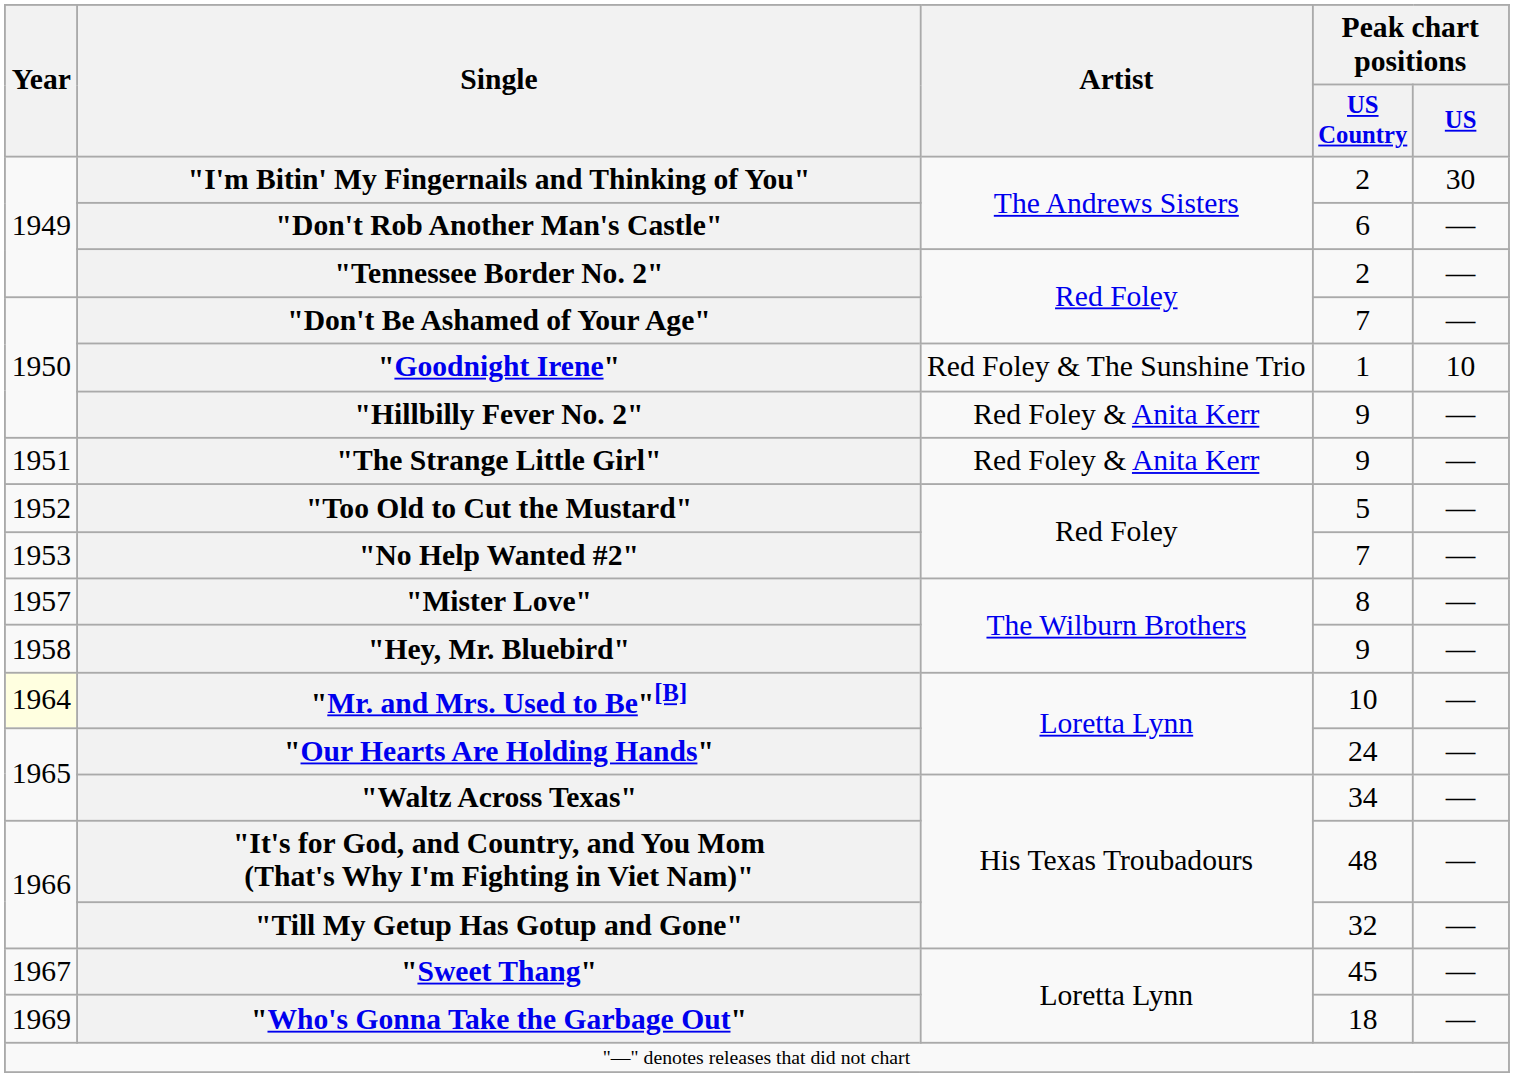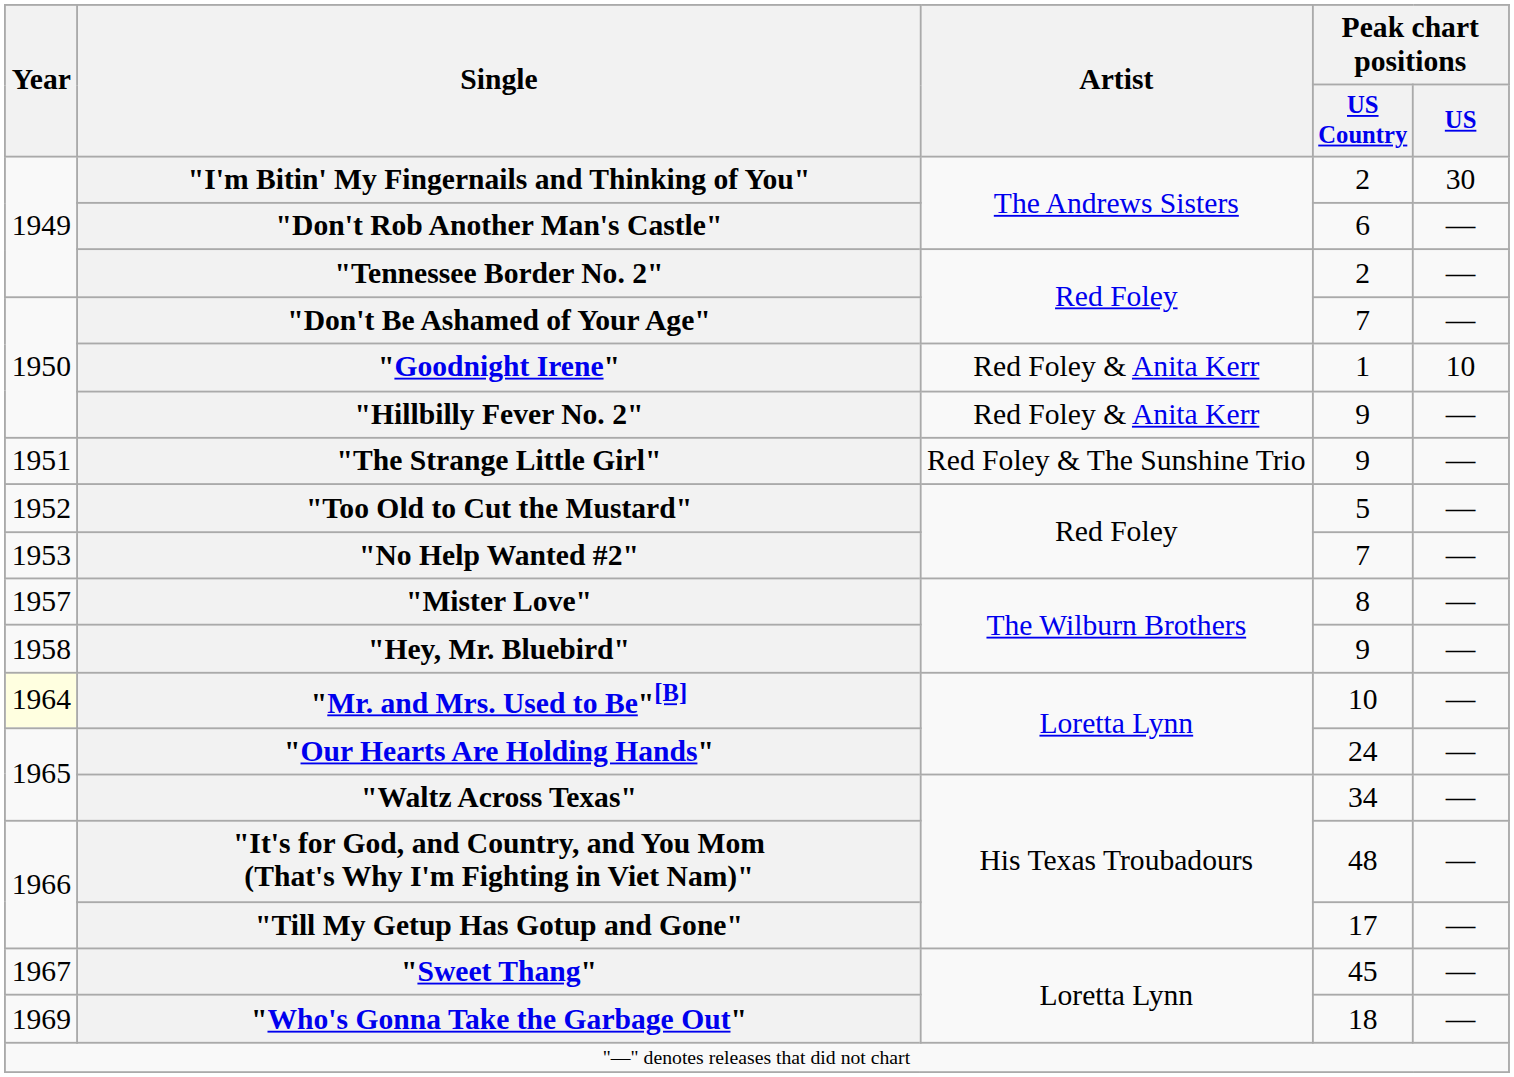 <table class="wikitable plainrowheaders" style="text-align:center;">
 <tr>
 <th rowspan="2">Year</th>
 <th rowspan="2" style="width:28em;">Single</th>
 <th rowspan="2">Artist</th>
 <th colspan="2">Peak chart<br>positions</th>
 </tr>
 <tr style="font-size:smaller;">
 <th width="45"><a href='#'>US Country</a></th>
 <th width="45"><a href='#'>US</a></th>
 </tr>
 <tr>
 <td rowspan="3">1949</td>
 <th scope="row">"I'm Bitin' My Fingernails and Thinking of You"</th>
 <td rowspan="2"><a href='#'>The Andrews Sisters</a></td>
 <td>2</td>
 <td>30</td>
 </tr>
 <tr>
 <th scope="row">"Don't Rob Another Man's Castle"</th>
 <td>6</td>
 <td>—</td>
 </tr>
 <tr>
 <th scope="row">"Tennessee Border No. 2"</th>
 <td rowspan="2"><a href='#'>Red Foley</a></td>
 <td>2</td>
 <td>—</td>
 </tr>
 <tr>
 <td rowspan="3">1950</td>
 <th scope="row">"Don't Be Ashamed of Your Age"</th>
 <td>7</td>
 <td>—</td>
 </tr>
 <tr>
 <th scope="row">"<a href='#'>Goodnight Irene</a>"</th>
-<td>Red Foley & The Sunshine Trio</td>
+<td>Red Foley & <a href='#'>Anita Kerr</a></td>
 <td>1</td>
 <td>10</td>
 </tr>
 <tr>
 <th scope="row">"Hillbilly Fever No. 2"</th>
 <td>Red Foley & <a href='#'>Anita Kerr</a></td>
 <td>9</td>
 <td>—</td>
 </tr>
 <tr>
 <td>1951</td>
 <th scope="row">"The Strange Little Girl"</th>
-<td>Red Foley & <a href='#'>Anita Kerr</a></td>
+<td>Red Foley & The Sunshine Trio</td>
 <td>9</td>
 <td>—</td>
 </tr>
 <tr>
 <td>1952</td>
 <th scope="row">"Too Old to Cut the Mustard"</th>
 <td rowspan="2">Red Foley</td>
 <td>5</td>
 <td>—</td>
 </tr>
 <tr>
 <td>1953</td>
 <th scope="row">"No Help Wanted #2"</th>
 <td>7</td>
 <td>—</td>
 </tr>
 <tr>
 <td>1957</td>
 <th scope="row">"Mister Love"</th>
 <td rowspan="2"><a href='#'>The Wilburn Brothers</a></td>
 <td>8</td>
 <td>—</td>
 </tr>
 <tr>
 <td>1958</td>
 <th scope="row">"Hey, Mr. Bluebird"</th>
 <td>9</td>
 <td>—</td>
 </tr>
 <tr>
 <td style="background: lightyellow;">1964</td>
 <th scope="row">"<a href='#'>Mr. and Mrs. Used to Be</a>"<sup><a href='#'><strong>[B]</strong></a></sup></th>
 <td rowspan="2"><a href='#'>Loretta Lynn</a></td>
 <td>10</td>
 <td>—</td>
 </tr>
 <tr>
 <td rowspan="2">1965</td>
 <th scope="row">"<a href='#'>Our Hearts Are Holding Hands</a>"</th>
 <td>24</td>
 <td>—</td>
 </tr>
 <tr>
 <th scope="row">"Waltz Across Texas"</th>
 <td rowspan="3">His Texas Troubadours</td>
 <td>34</td>
 <td>—</td>
 </tr>
 <tr>
 <td rowspan="2">1966</td>
 <th scope="row">"It's for God, and Country, and You Mom<br>(That's Why I'm Fighting in Viet Nam)"</th>
 <td>48</td>
 <td>—</td>
 </tr>
 <tr>
 <th scope="row">"Till My Getup Has Gotup and Gone"</th>
-<td>32</td>
+<td>17</td>
 <td>—</td>
 </tr>
 <tr>
 <td>1967</td>
 <th scope="row">"<a href='#'>Sweet Thang</a>"</th>
 <td rowspan="2">Loretta Lynn</td>
 <td>45</td>
 <td>—</td>
 </tr>
 <tr>
 <td>1969</td>
 <th scope="row">"<a href='#'>Who's Gonna Take the Garbage Out</a>"</th>
 <td>18</td>
 <td>—</td>
 </tr>
 <tr>
 <td colspan="5" style="font-size:8pt">"—" denotes releases that did not chart</td>
 </tr>
 <tr>
 </tr>
 </table>
